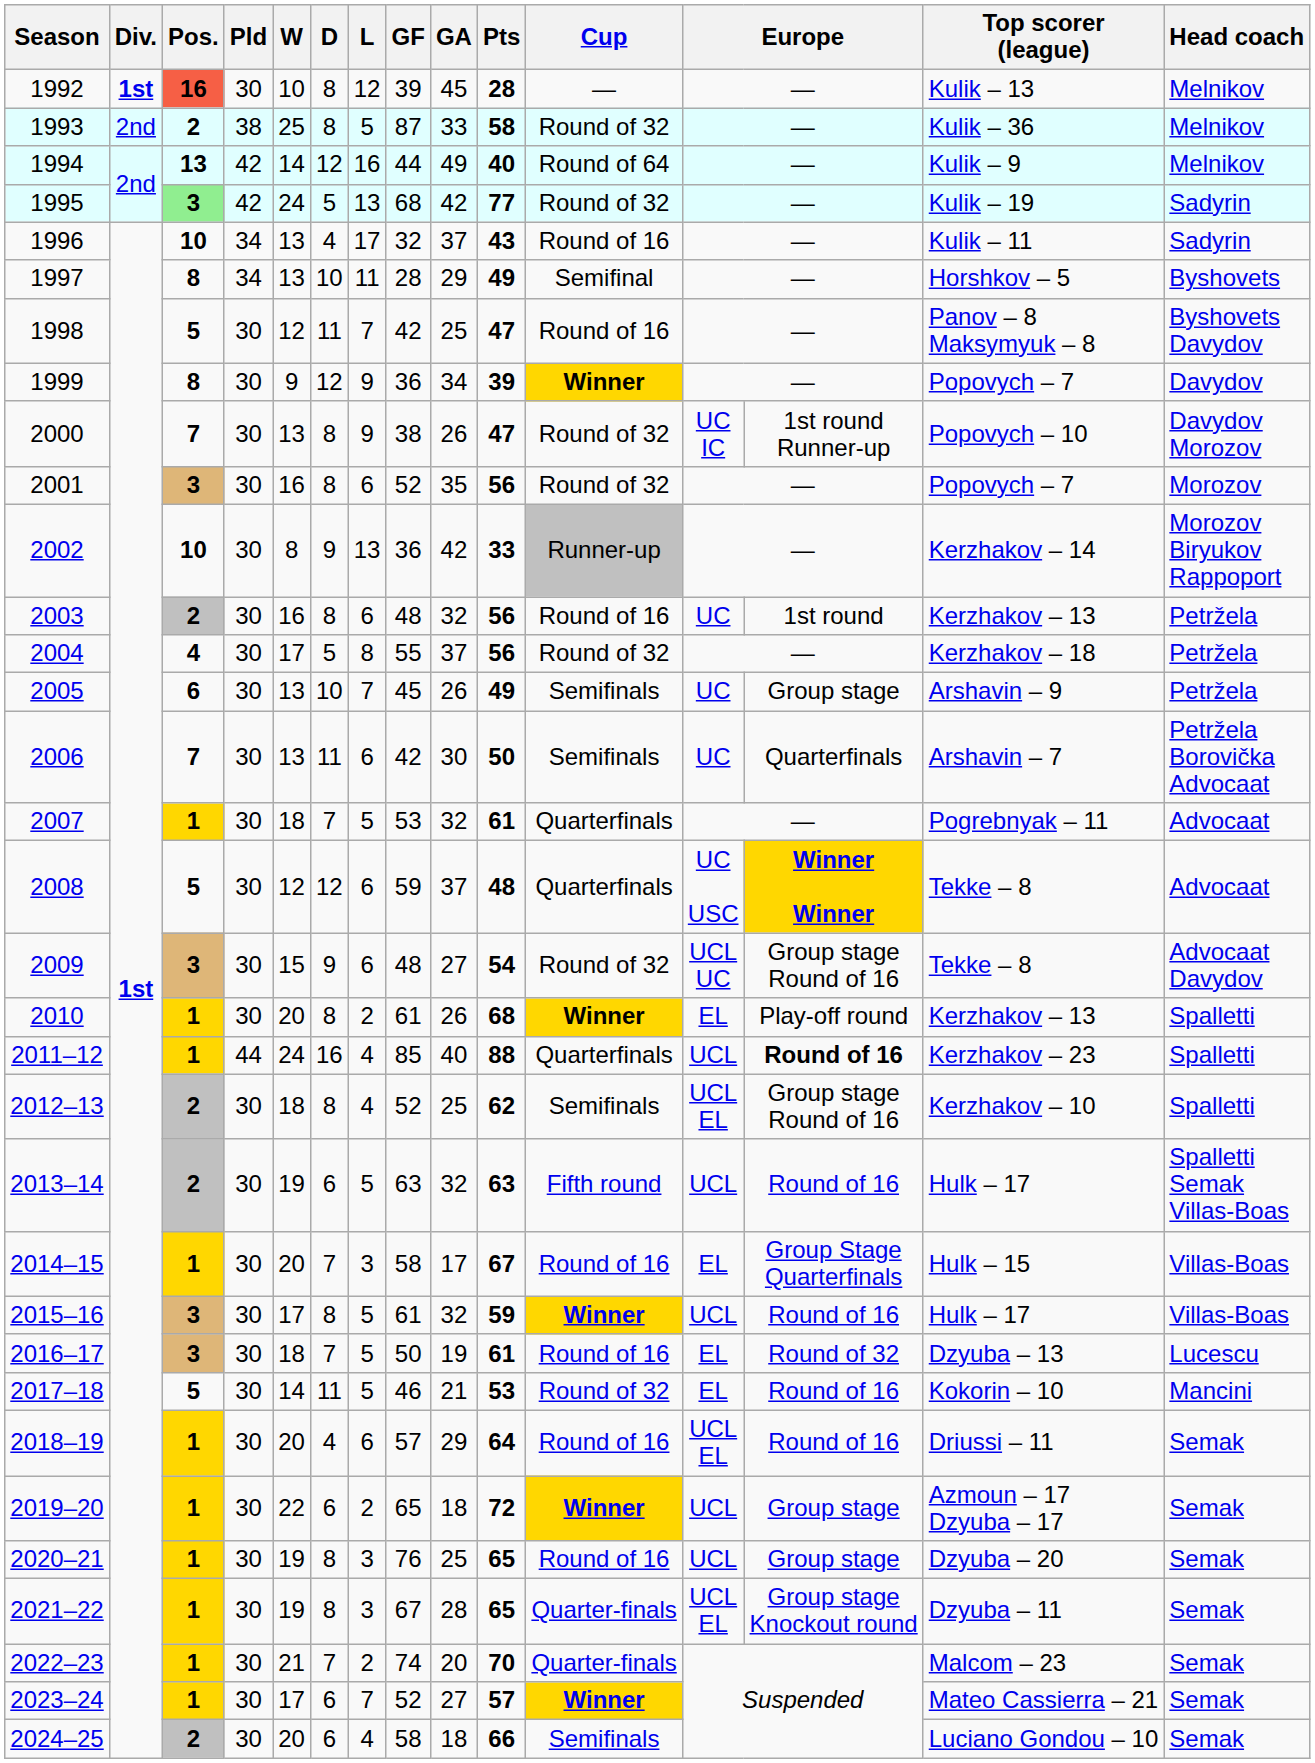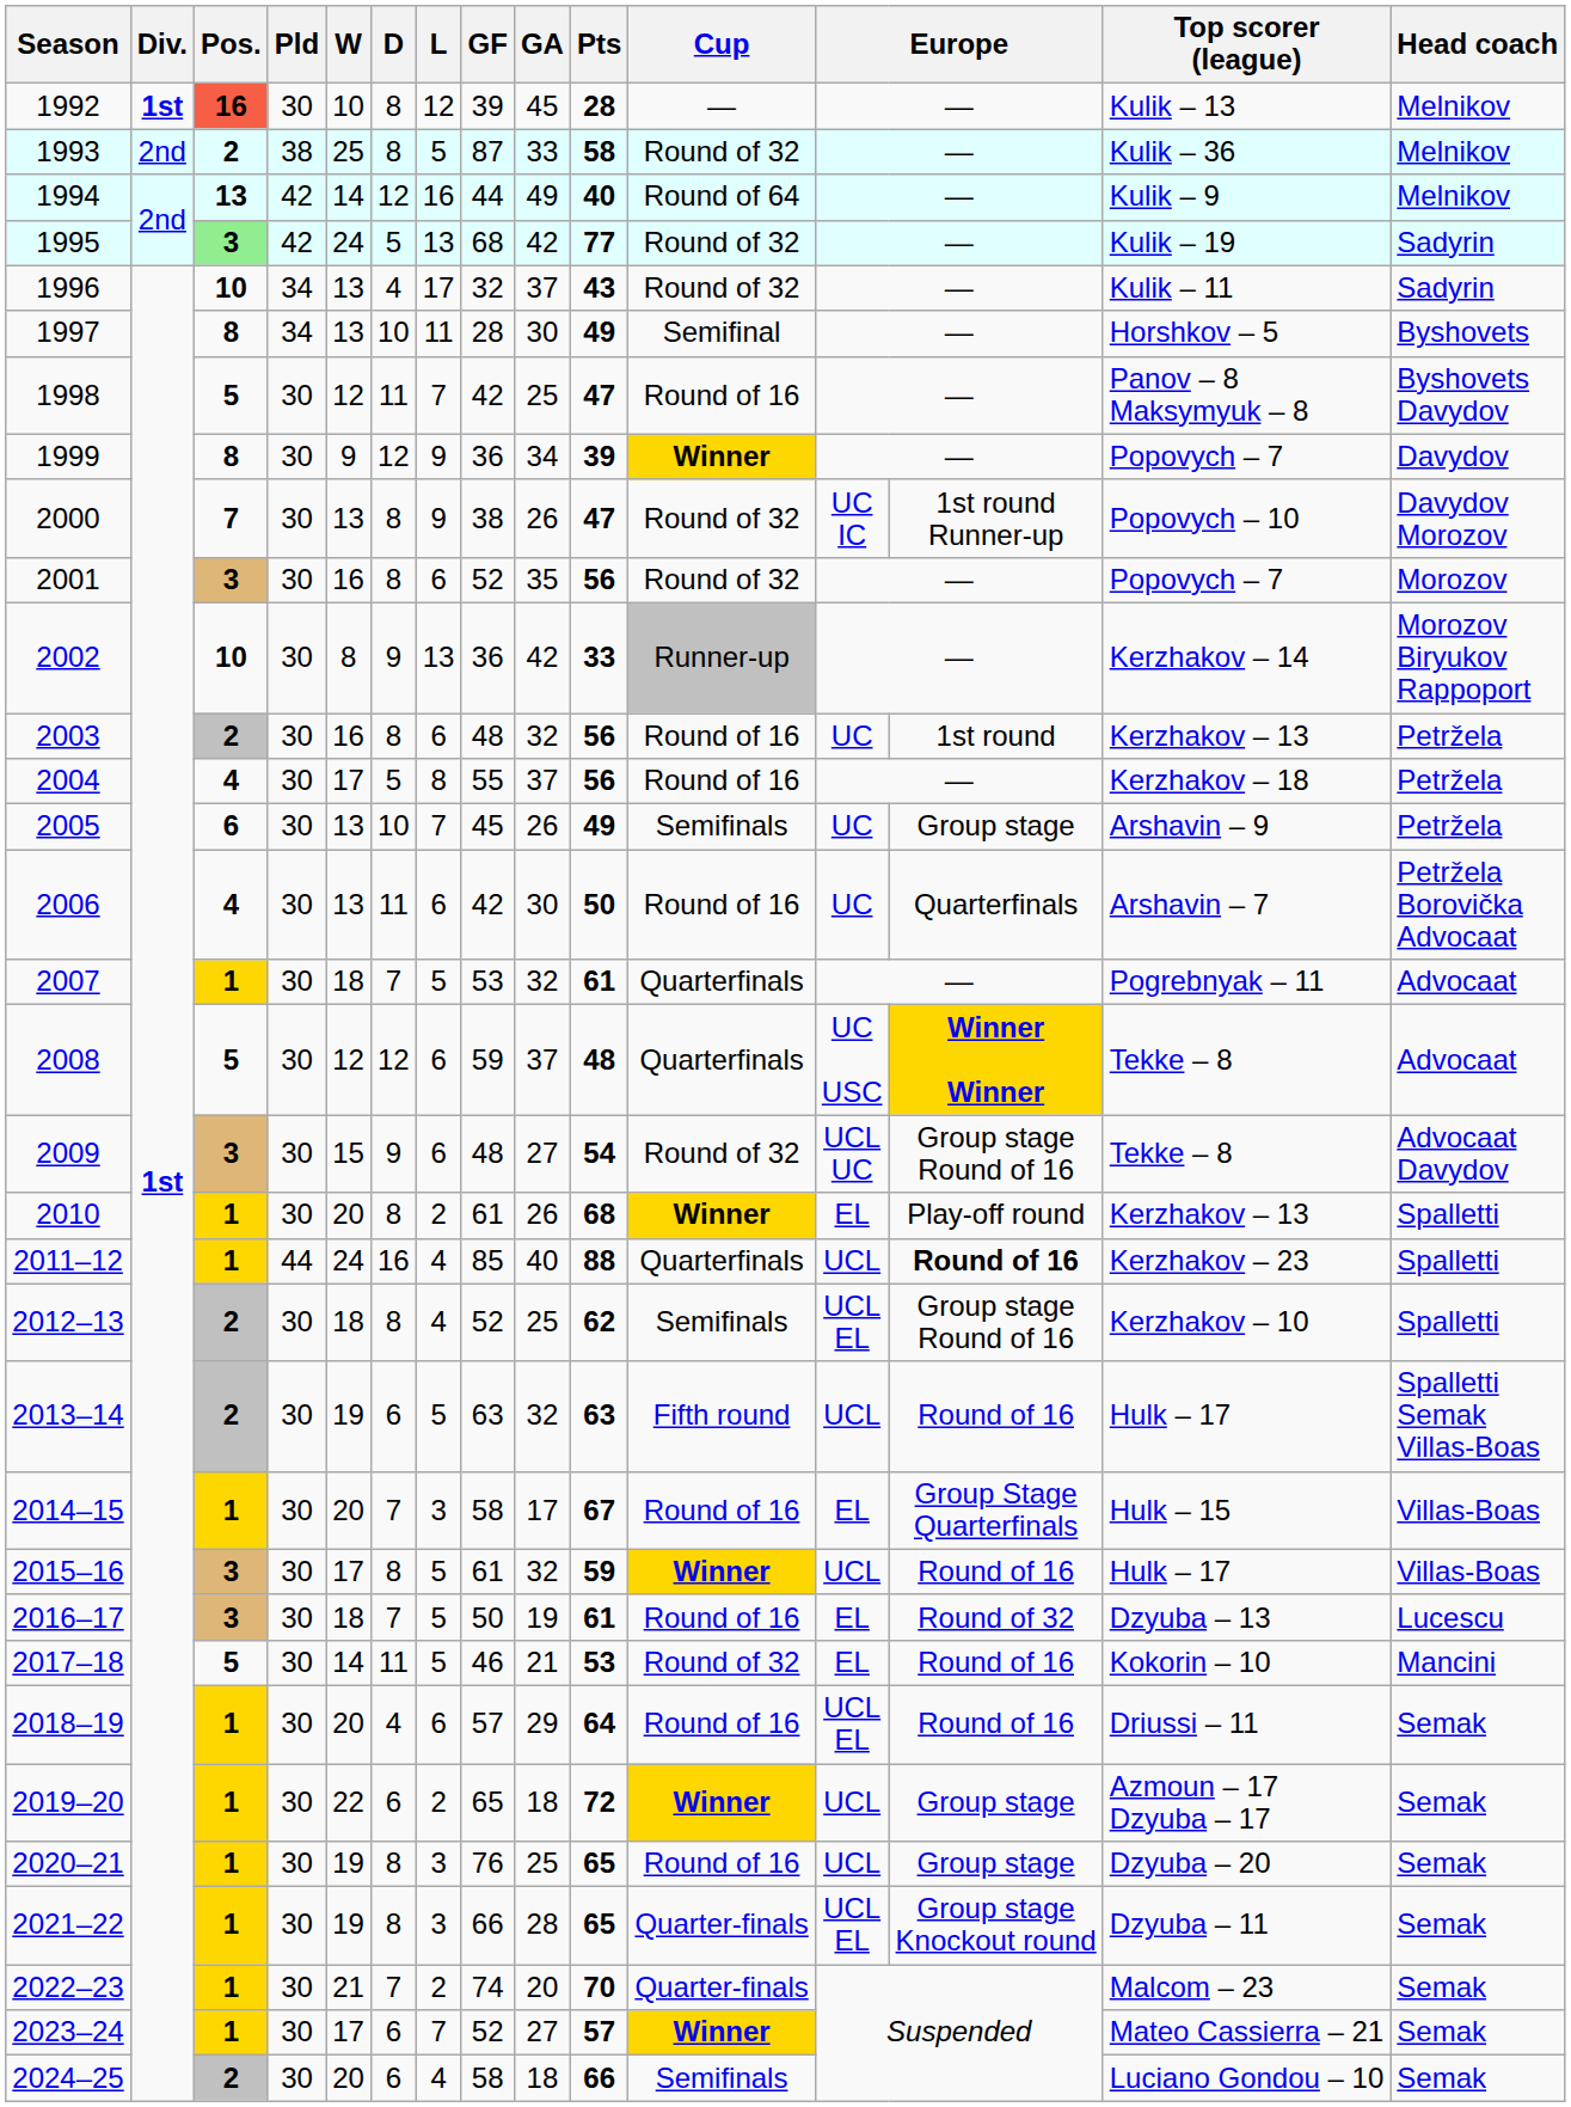 <table class="wikitable">
 <tr style="background:#efefef;">
 <th>Season</th>
 <th>Div.</th>
 <th>Pos.</th>
 <th>Pld</th>
 <th>W</th>
 <th>D</th>
 <th>L</th>
 <th>GF</th>
 <th>GA</th>
 <th>Pts</th>
 <th><a href='#'>Cup</a></th>
 <th colspan=2>Europe</th>
 <th>Top scorer <br>(league)</th>
 <th>Head coach</th>
 </tr>
 <tr>
 <td align=center>1992</td>
 <td align=center><strong><a href='#'>1st</a></strong></td>
 <td style="text-align:center; background:#f65f45;"><strong>16</strong></td>
 <td align=center>30</td>
 <td align=center>10</td>
 <td align=center>8</td>
 <td align=center>12</td>
 <td align=center>39</td>
 <td align=center>45</td>
 <td align=center><strong>28</strong></td>
 <td align=center>—</td>
 <td style="text-align:center;" colspan="2">—</td>
 <td align=left> <a href='#'>Kulik</a> – 13</td>
 <td align=left> <a href='#'>Melnikov</a></td>
 </tr>
 <tr bgcolor=LightCyan>
 <td align=center>1993</td>
 <td align=center><a href='#'>2nd</a></td>
 <td align=center><strong>2</strong></td>
 <td align=center>38</td>
 <td align=center>25</td>
 <td align=center>8</td>
 <td align=center>5</td>
 <td align=center>87</td>
 <td align=center>33</td>
 <td align=center><strong>58</strong></td>
 <td align=center>Round of 32</td>
 <td style="text-align:center;" colspan="2">—</td>
 <td align=left> <a href='#'>Kulik</a> – 36</td>
 <td align=left> <a href='#'>Melnikov</a></td>
 </tr>
 <tr bgcolor=LightCyan>
 <td align=center>1994</td>
 <td style="text-align:center;" rowspan="2"><a href='#'>2nd</a></td>
 <td align=center><strong>13</strong></td>
 <td align=center>42</td>
 <td align=center>14</td>
 <td align=center>12</td>
 <td align=center>16</td>
 <td align=center>44</td>
 <td align=center>49</td>
 <td align=center><strong>40</strong></td>
 <td align=center>Round of 64</td>
 <td style="text-align:center;" colspan="2">—</td>
 <td align=left> <a href='#'>Kulik</a> – 9</td>
 <td align=left> <a href='#'>Melnikov</a></td>
 </tr>
 <tr bgcolor=LightCyan>
 <td align=center>1995</td>
 <td style="text-align:center; background:lightgreen;"><strong>3</strong></td>
 <td align=center>42</td>
 <td align=center>24</td>
 <td align=center>5</td>
 <td align=center>13</td>
 <td align=center>68</td>
 <td align=center>42</td>
 <td align=center><strong>77</strong></td>
 <td align=center>Round of 32</td>
 <td style="text-align:center;" colspan="2">—</td>
 <td align=left> <a href='#'>Kulik</a> – 19</td>
 <td align=left> <a href='#'>Sadyrin</a></td>
 </tr>
 <tr>
 <td align=center>1996</td>
 <td style="text-align:center;" rowspan="29"><strong><a href='#'>1st</a></strong></td>
 <td align=center><strong>10</strong></td>
 <td align=center>34</td>
 <td align=center>13</td>
 <td align=center>4</td>
 <td align=center>17</td>
 <td align=center>32</td>
 <td align=center>37</td>
 <td align=center><strong>43</strong></td>
-<td align=center>Round of 16</td>
+<td align=center>Round of 32</td>
 <td style="text-align:center;" colspan="2">—</td>
 <td align=left> <a href='#'>Kulik</a> – 11</td>
 <td align=left> <a href='#'>Sadyrin</a></td>
 </tr>
 <tr>
 <td align=center>1997</td>
 <td align=center><strong>8</strong></td>
 <td align=center>34</td>
 <td align=center>13</td>
 <td align=center>10</td>
 <td align=center>11</td>
 <td align=center>28</td>
-<td align=center>29</td>
+<td align=center>30</td>
 <td align=center><strong>49</strong></td>
 <td align=center>Semifinal</td>
 <td style="text-align:center;" colspan="2">—</td>
 <td align=left> <a href='#'>Horshkov</a> – 5</td>
 <td align=left> <a href='#'>Byshovets</a></td>
 </tr>
 <tr>
 <td align=center>1998</td>
 <td align=center><strong>5</strong></td>
 <td align=center>30</td>
 <td align=center>12</td>
 <td align=center>11</td>
 <td align=center>7</td>
 <td align=center>42</td>
 <td align=center>25</td>
 <td align=center><strong>47</strong></td>
 <td align=center>Round of 16</td>
 <td style="text-align:center;" colspan="2">—</td>
 <td align=left> <a href='#'>Panov</a> – 8 <br> <a href='#'>Maksymyuk</a> – 8</td>
 <td align=left> <a href='#'>Byshovets</a> <br> <a href='#'>Davydov</a></td>
 </tr>
 <tr>
 <td align=center>1999</td>
 <td align=center><strong>8</strong></td>
 <td align=center>30</td>
 <td align=center>9</td>
 <td align=center>12</td>
 <td align=center>9</td>
 <td align=center>36</td>
 <td align=center>34</td>
 <td align=center><strong>39</strong></td>
 <td style="text-align:center; background:gold;"><strong>Winner</strong></td>
 <td style="text-align:center;" colspan="2">—</td>
 <td align=left> <a href='#'>Popovych</a> – 7</td>
 <td align=left> <a href='#'>Davydov</a></td>
 </tr>
 <tr>
 <td align=center>2000</td>
 <td align=center><strong>7</strong></td>
 <td align=center>30</td>
 <td align=center>13</td>
 <td align=center>8</td>
 <td align=center>9</td>
 <td align=center>38</td>
 <td align=center>26</td>
 <td align=center><strong>47</strong></td>
 <td align=center>Round of 32</td>
 <td align=center><a href='#'>UC</a> <br> <a href='#'>IC</a></td>
 <td align=center>1st round <br>Runner-up</td>
 <td align=left> <a href='#'>Popovych</a> – 10</td>
 <td align=left> <a href='#'>Davydov</a> <br> <a href='#'>Morozov</a></td>
 </tr>
 <tr>
 <td align=center>2001</td>
 <td style="text-align:center; background:#deb678;"><strong>3</strong></td>
 <td align=center>30</td>
 <td align=center>16</td>
 <td align=center>8</td>
 <td align=center>6</td>
 <td align=center>52</td>
 <td align=center>35</td>
 <td align=center><strong>56</strong></td>
 <td align=center>Round of 32</td>
 <td style="text-align:center;" colspan="2">—</td>
 <td align=left> <a href='#'>Popovych</a> – 7</td>
 <td align=left> <a href='#'>Morozov</a></td>
 </tr>
 <tr>
 <td align=center><a href='#'>2002</a></td>
 <td align=center><strong>10</strong></td>
 <td align=center>30</td>
 <td align=center>8</td>
 <td align=center>9</td>
 <td align=center>13</td>
 <td align=center>36</td>
 <td align=center>42</td>
 <td align=center><strong>33</strong></td>
 <td style="text-align:center; background:silver;">Runner-up</td>
 <td style="text-align:center;" colspan="2">—</td>
 <td align=left> <a href='#'>Kerzhakov</a> – 14</td>
 <td align=left> <a href='#'>Morozov</a> <br> <a href='#'>Biryukov</a> <br> <a href='#'>Rappoport</a></td>
 </tr>
 <tr>
 <td align=center><a href='#'>2003</a></td>
 <td style="text-align:center; background:silver;"><strong>2</strong></td>
 <td align=center>30</td>
 <td align=center>16</td>
 <td align=center>8</td>
 <td align=center>6</td>
 <td align=center>48</td>
 <td align=center>32</td>
 <td align=center><strong>56</strong></td>
 <td align=center>Round of 16</td>
 <td align=center><a href='#'>UC</a></td>
 <td align=center>1st round</td>
 <td align=left> <a href='#'>Kerzhakov</a> – 13</td>
 <td align=left> <a href='#'>Petržela</a></td>
 </tr>
 <tr>
 <td align=center><a href='#'>2004</a></td>
 <td align=center><strong>4</strong></td>
 <td align=center>30</td>
 <td align=center>17</td>
 <td align=center>5</td>
 <td align=center>8</td>
 <td align=center>55</td>
 <td align=center>37</td>
 <td align=center><strong>56</strong></td>
-<td align=center>Round of 32</td>
+<td align=center>Round of 16</td>
 <td style="text-align:center;" colspan="2">—</td>
 <td align=left> <a href='#'>Kerzhakov</a> – 18</td>
 <td align=left> <a href='#'>Petržela</a></td>
 </tr>
 <tr>
 <td align=center><a href='#'>2005</a></td>
 <td align=center><strong>6</strong></td>
 <td align=center>30</td>
 <td align=center>13</td>
 <td align=center>10</td>
 <td align=center>7</td>
 <td align=center>45</td>
 <td align=center>26</td>
 <td align=center><strong>49</strong></td>
 <td align=center>Semifinals</td>
 <td align=center><a href='#'>UC</a></td>
 <td align=center>Group stage</td>
 <td align=left> <a href='#'>Arshavin</a> – 9</td>
 <td align=left> <a href='#'>Petržela</a></td>
 </tr>
 <tr>
 <td align=center><a href='#'>2006</a></td>
-<td align=center><strong>7</strong></td>
+<td align=center><strong>4</strong></td>
 <td align=center>30</td>
 <td align=center>13</td>
 <td align=center>11</td>
 <td align=center>6</td>
 <td align=center>42</td>
 <td align=center>30</td>
 <td align=center><strong>50</strong></td>
-<td align=center>Semifinals</td>
+<td align=center>Round of 16</td>
 <td align=center><a href='#'>UC</a></td>
 <td align=center>Quarterfinals</td>
 <td align=left> <a href='#'>Arshavin</a> – 7</td>
 <td align=left> <a href='#'>Petržela</a> <br>  <a href='#'>Borovička</a> <br>  <a href='#'>Advocaat</a></td>
 </tr>
 <tr>
 <td align=center><a href='#'>2007</a></td>
 <td style="text-align:center; background:gold;"><strong>1</strong></td>
 <td align=center>30</td>
 <td align=center>18</td>
 <td align=center>7</td>
 <td align=center>5</td>
 <td align=center>53</td>
 <td align=center>32</td>
 <td align=center><strong>61</strong></td>
 <td align=center>Quarterfinals</td>
 <td style="text-align:center;" colspan="2">—</td>
 <td align=left> <a href='#'>Pogrebnyak</a> – 11</td>
 <td align=left> <a href='#'>Advocaat</a></td>
 </tr>
 <tr>
 <td align=center><a href='#'>2008</a></td>
 <td align=center><strong>5</strong></td>
 <td align=center>30</td>
 <td align=center>12</td>
 <td align=center>12</td>
 <td align=center>6</td>
 <td align=center>59</td>
 <td align=center>37</td>
 <td align=center><strong>48</strong></td>
 <td align=center>Quarterfinals</td>
 <td align=center><a href='#'>UC</a><br><br><a href='#'>USC</a></td>
 <td style="text-align:center; background:gold;"><strong><a href='#'>Winner</a></strong><br><br><strong><a href='#'>Winner</a></strong></td>
 <td align=left> <a href='#'>Tekke</a> – 8</td>
 <td align=left><br> <a href='#'>Advocaat</a><br><br></td>
 </tr>
 <tr>
 <td align=center><a href='#'>2009</a></td>
 <td style="text-align:center; background:#deb678;"><strong>3</strong></td>
 <td align=center>30</td>
 <td align=center>15</td>
 <td align=center>9</td>
 <td align=center>6</td>
 <td align=center>48</td>
 <td align=center>27</td>
 <td align=center><strong>54</strong></td>
 <td align=center>Round of 32</td>
 <td align=center><a href='#'>UCL</a> <br><a href='#'>UC</a></td>
 <td align=center>Group stage <br> Round of 16</td>
 <td align=left> <a href='#'>Tekke</a> – 8</td>
 <td align=left> <a href='#'>Advocaat</a> <br> <a href='#'>Davydov</a></td>
 </tr>
 <tr>
 <td align=center><a href='#'>2010</a></td>
 <td style="text-align:center; background:gold;"><strong>1</strong></td>
 <td align=center>30</td>
 <td align=center>20</td>
 <td align=center>8</td>
 <td align=center>2</td>
 <td align=center>61</td>
 <td align=center>26</td>
 <td align=center><strong>68</strong></td>
 <td style="text-align:center; background:gold;"><strong>Winner</strong></td>
 <td align=center><a href='#'>EL</a></td>
 <td align=center>Play-off round</td>
 <td align=left> <a href='#'>Kerzhakov</a> – 13</td>
 <td align=left> <a href='#'>Spalletti</a></td>
 </tr>
 <tr>
 <td align=center><a href='#'>2011–12</a></td>
 <td style="text-align:center; background:gold;"><strong>1</strong></td>
 <td align=center>44</td>
 <td align=center>24</td>
 <td align=center>16</td>
 <td align=center>4</td>
 <td align=center>85</td>
 <td align=center>40</td>
 <td align=center><strong>88</strong></td>
 <td align=center>Quarterfinals</td>
 <td align=center><a href='#'>UCL</a></td>
 <td align=center><strong>Round of 16</strong></td>
 <td align=left> <a href='#'>Kerzhakov</a> – 23</td>
 <td align=left> <a href='#'>Spalletti</a></td>
 </tr>
 <tr>
 <td align=center><a href='#'>2012–13</a></td>
 <td style="text-align:center; background:silver;"><strong>2</strong></td>
 <td align=center>30</td>
 <td align=center>18</td>
 <td align=center>8</td>
 <td align=center>4</td>
 <td align=center>52</td>
 <td align=center>25</td>
 <td align=center><strong>62</strong></td>
 <td align=center>Semifinals</td>
 <td align=center><a href='#'>UCL</a><br><a href='#'>EL</a></td>
 <td align=center>Group stage <br> Round of 16</td>
 <td align=left> <a href='#'>Kerzhakov</a> – 10</td>
 <td align=left> <a href='#'>Spalletti</a></td>
 </tr>
 <tr>
 <td align=center><a href='#'>2013–14</a></td>
 <td style="text-align:center; background:silver;"><strong>2</strong></td>
 <td align=center>30</td>
 <td align=center>19</td>
 <td align=center>6</td>
 <td align=center>5</td>
 <td align=center>63</td>
 <td align=center>32</td>
 <td align=center><strong>63</strong></td>
 <td align=center><a href='#'>Fifth round</a></td>
 <td align=center><a href='#'>UCL</a></td>
 <td align=center><a href='#'>Round of 16</a></td>
 <td align=left> <a href='#'>Hulk</a> – 17</td>
 <td align=left> <a href='#'>Spalletti</a> <br>  <a href='#'>Semak</a> <br> <a href='#'>Villas-Boas</a></td>
 </tr>
 <tr>
 <td align=center><a href='#'>2014–15</a></td>
 <td style="text-align:center; background:gold;"><strong>1</strong></td>
 <td align=center>30</td>
 <td align=center>20</td>
 <td align=center>7</td>
 <td align=center>3</td>
 <td align=center>58</td>
 <td align=center>17</td>
 <td align=center><strong>67</strong></td>
 <td align=center><a href='#'>Round of 16</a></td>
 <td align=center><a href='#'>EL</a></td>
 <td align=center><a href='#'>Group Stage</a> <br> <a href='#'>Quarterfinals</a></td>
 <td align=left> <a href='#'>Hulk</a> – 15</td>
 <td align=left> <a href='#'>Villas-Boas</a></td>
 </tr>
 <tr>
 <td align=center><a href='#'>2015–16</a></td>
 <td style="text-align:center; background:#deb678;"><strong>3</strong></td>
 <td align=center>30</td>
 <td align=center>17</td>
 <td align=center>8</td>
 <td align=center>5</td>
 <td align=center>61</td>
 <td align=center>32</td>
 <td align=center><strong>59</strong></td>
 <td style="text-align:center; background:gold;"><strong><a href='#'>Winner</a></strong></td>
 <td align=center><a href='#'>UCL</a></td>
 <td align=center><a href='#'>Round of 16</a></td>
 <td align=left> <a href='#'>Hulk</a> – 17</td>
 <td align=left> <a href='#'>Villas-Boas</a></td>
 </tr>
 <tr>
 <td align=center><a href='#'>2016–17</a></td>
 <td style="text-align:center; background:#deb678;"><strong>3</strong></td>
 <td align=center>30</td>
 <td align=center>18</td>
 <td align=center>7</td>
 <td align=center>5</td>
 <td align=center>50</td>
 <td align=center>19</td>
 <td align=center><strong>61</strong></td>
 <td align=center><a href='#'>Round of 16</a></td>
 <td align=center><a href='#'>EL</a></td>
 <td align=center><a href='#'>Round of 32</a></td>
 <td align=left> <a href='#'>Dzyuba</a> – 13</td>
 <td align=left> <a href='#'>Lucescu</a></td>
 </tr>
 <tr>
 <td align=center><a href='#'>2017–18</a></td>
 <td align=center><strong>5</strong></td>
 <td align=center>30</td>
 <td align=center>14</td>
 <td align=center>11</td>
 <td align=center>5</td>
 <td align=center>46</td>
 <td align=center>21</td>
 <td align=center><strong>53</strong></td>
 <td align=center><a href='#'>Round of 32</a></td>
 <td align=center><a href='#'>EL</a></td>
 <td align=center><a href='#'>Round of 16</a></td>
 <td align=left> <a href='#'>Kokorin</a> – 10</td>
 <td align=left> <a href='#'>Mancini</a></td>
 </tr>
 <tr>
 <td align=center><a href='#'>2018–19</a></td>
 <td style="text-align:center; background:gold;"><strong>1</strong></td>
 <td align=center>30</td>
 <td align=center>20</td>
 <td align=center>4</td>
 <td align=center>6</td>
 <td align=center>57</td>
 <td align=center>29</td>
 <td align=center><strong>64</strong></td>
 <td align=center><a href='#'>Round of 16</a></td>
 <td align=center><a href='#'>UCL</a><br><a href='#'>EL</a></td>
 <td align=center><a href='#'>Round of 16</a></td>
 <td align=left> <a href='#'>Driussi</a> – 11</td>
 <td align=left> <a href='#'>Semak</a></td>
 </tr>
 <tr>
 <td align=center><a href='#'>2019–20</a></td>
 <td style="text-align:center; background:gold;"><strong>1</strong></td>
 <td align=center>30</td>
 <td align=center>22</td>
 <td align=center>6</td>
 <td align=center>2</td>
 <td align=center>65</td>
 <td align=center>18</td>
 <td align=center><strong>72</strong></td>
 <td style="text-align:center; background:gold;"><strong><a href='#'>Winner</a></strong></td>
 <td align=center><a href='#'>UCL</a></td>
 <td align=center><a href='#'>Group stage</a></td>
 <td align=left> <a href='#'>Azmoun</a> – 17 <br>  <a href='#'>Dzyuba</a> – 17</td>
 <td align=left> <a href='#'>Semak</a></td>
 </tr>
 <tr>
 <td align=center><a href='#'>2020–21</a></td>
 <td style="text-align:center; background:gold;"><strong>1</strong></td>
 <td align=center>30</td>
 <td align=center>19</td>
 <td align=center>8</td>
 <td align=center>3</td>
 <td align=center>76</td>
 <td align=center>25</td>
 <td align=center><strong>65</strong></td>
 <td align=center><a href='#'>Round of 16</a></td>
 <td align=center><a href='#'>UCL</a></td>
 <td align=center><a href='#'>Group stage</a></td>
 <td align=left> <a href='#'>Dzyuba</a> – 20</td>
 <td align=left> <a href='#'>Semak</a></td>
 </tr>
 <tr>
 <td align=center><a href='#'>2021–22</a></td>
 <td style="text-align:center; background:gold;"><strong>1</strong></td>
 <td align=center>30</td>
 <td align=center>19</td>
 <td align=center>8</td>
 <td align=center>3</td>
-<td align=center>67</td>
+<td align=center>66</td>
 <td align=center>28</td>
 <td align=center><strong>65</strong></td>
 <td align=center><a href='#'>Quarter-finals</a></td>
 <td align=center><a href='#'>UCL</a><br><a href='#'>EL</a></td>
 <td align=center><a href='#'>Group stage</a><br><a href='#'>Knockout round</a></td>
 <td align=left> <a href='#'>Dzyuba</a> – 11</td>
 <td align=left> <a href='#'>Semak</a></td>
 </tr>
 <tr>
 <td align=center><a href='#'>2022–23</a></td>
 <td style="text-align:center; background:gold;"><strong>1</strong></td>
 <td align=center>30</td>
 <td align=center>21</td>
 <td align=center>7</td>
 <td align=center>2</td>
 <td align=center>74</td>
 <td align=center>20</td>
 <td align=center><strong>70</strong></td>
 <td align=center><a href='#'>Quarter-finals</a></td>
 <td style="text-align:center;" colspan="2" rowspan="3"><em>Suspended</em></td>
 <td align=left> <a href='#'>Malcom</a> – 23</td>
 <td align=left> <a href='#'>Semak</a></td>
 </tr>
 <tr>
 <td align=center><a href='#'>2023–24</a></td>
 <td style="text-align:center; background:gold;"><strong>1</strong></td>
 <td align=center>30</td>
 <td align=center>17</td>
 <td align=center>6</td>
 <td align=center>7</td>
 <td align=center>52</td>
 <td align=center>27</td>
 <td align=center><strong>57</strong></td>
 <td style="text-align:center; background:gold;"><strong><a href='#'>Winner</a></strong></td>
 <td align=left> <a href='#'>Mateo Cassierra</a> – 21</td>
 <td align=left> <a href='#'>Semak</a></td>
 </tr>
 <tr>
 <td align=center><a href='#'>2024–25</a></td>
 <td style="text-align:center; background:silver;"><strong>2</strong></td>
 <td align=center>30</td>
 <td align=center>20</td>
 <td align=center>6</td>
 <td align=center>4</td>
 <td align=center>58</td>
 <td align=center>18</td>
 <td align=center><strong>66</strong></td>
 <td align=center><a href='#'>Semifinals</a></td>
 <td align=left> <a href='#'>Luciano Gondou</a> – 10</td>
 <td align=left> <a href='#'>Semak</a></td>
 </tr>
 </table>
